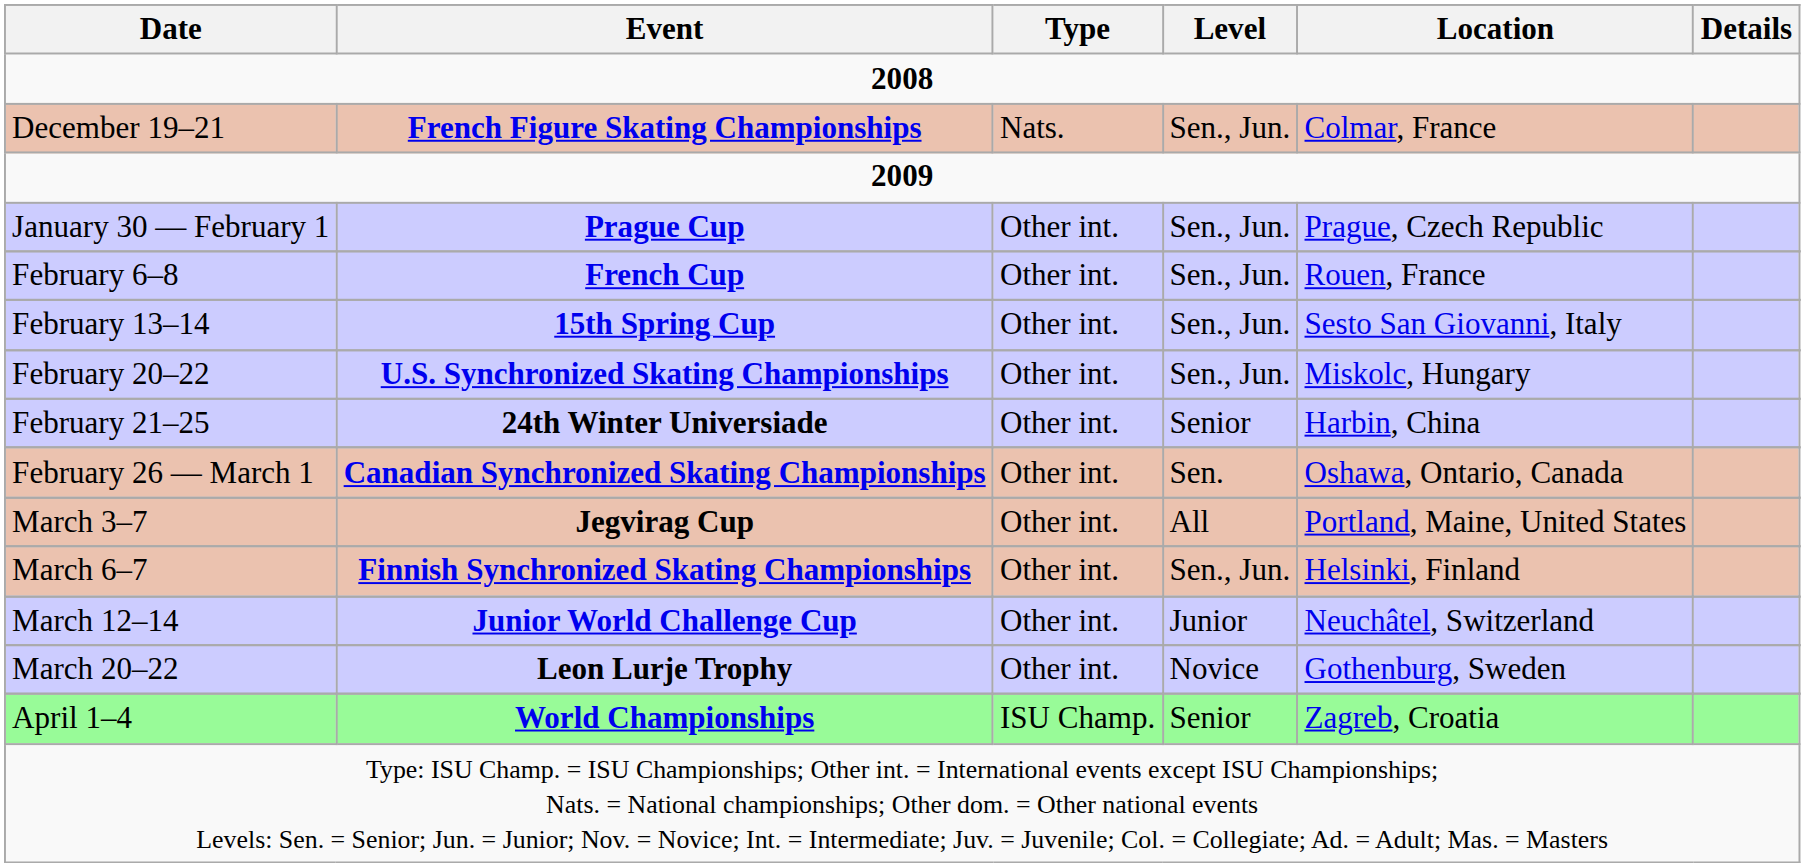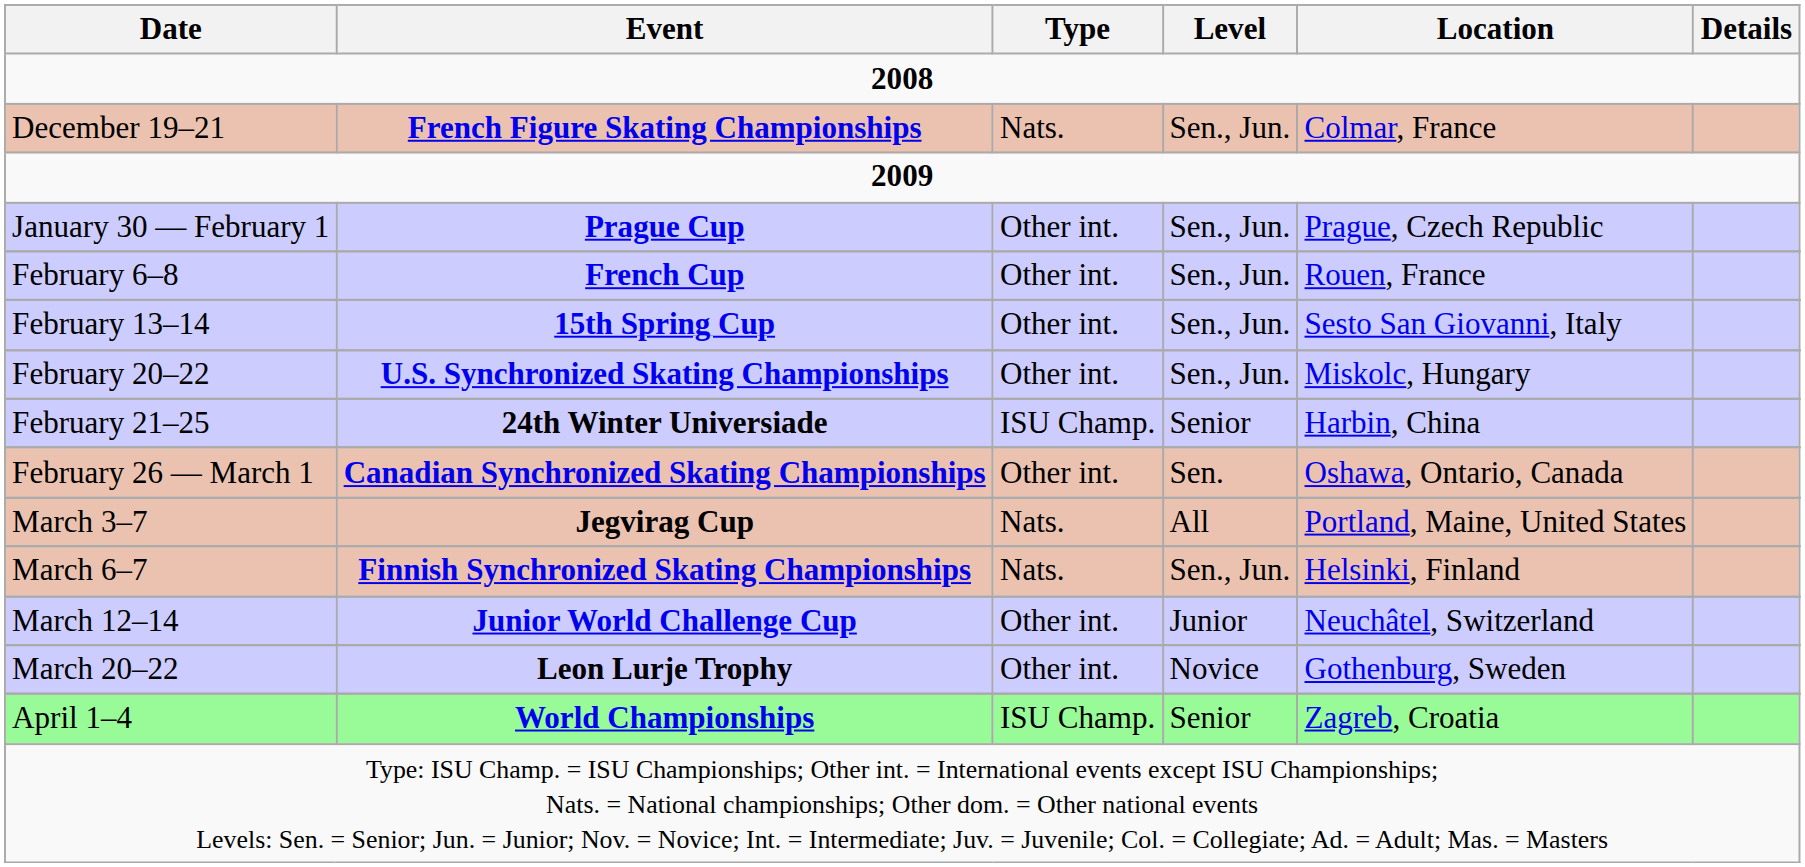 <table class="wikitable">
 <tr>
 <th>Date</th>
 <th>Event</th>
 <th>Type</th>
 <th>Level</th>
 <th>Location</th>
 <th>Details</th>
 </tr>
 <tr>
 <td colspan=7 align=center><strong>2008</strong></td>
 </tr>
 <tr bgcolor=EBC2AF>
 <td>December 19–21</td>
 <td align="center"><strong><a href='#'>French Figure Skating Championships</a></strong></td>
 <td>Nats.</td>
 <td>Sen., Jun.</td>
 <td><a href='#'>Colmar</a>, France</td>
 <td></td>
 </tr>
 <tr>
 <td colspan=7 align=center><strong>2009</strong></td>
 </tr>
 <tr bgcolor=CCCCFF>
 <td>January 30 — February 1</td>
 <td align="center"><strong><a href='#'>Prague Cup</a></strong></td>
 <td>Other int.</td>
 <td>Sen., Jun.</td>
 <td><a href='#'>Prague</a>, Czech Republic</td>
 <td></td>
 </tr>
 <tr>
 </tr>
 <tr bgcolor=CCCCFF>
 <td>February 6–8</td>
 <td align="center"><strong><a href='#'>French Cup</a></strong></td>
 <td>Other int.</td>
 <td>Sen., Jun.</td>
 <td><a href='#'>Rouen</a>, France</td>
 <td></td>
 </tr>
 <tr>
 </tr>
 <tr bgcolor=CCCCFF>
 <td>February 13–14</td>
 <td align="center"><strong><a href='#'>15th Spring Cup</a></strong></td>
 <td>Other int.</td>
 <td>Sen., Jun.</td>
 <td><a href='#'>Sesto San Giovanni</a>, Italy</td>
 <td></td>
 </tr>
 <tr>
 </tr>
 <tr bgcolor=CCCCFF>
 <td>February 20–22</td>
 <td align="center"><strong><a href='#'>U.S. Synchronized Skating Championships</a></strong></td>
 <td>Other int.</td>
 <td>Sen., Jun.</td>
 <td><a href='#'>Miskolc</a>, Hungary</td>
 <td></td>
 </tr>
 <tr>
 </tr>
 <tr bgcolor=CCCCFF>
 <td>February 21–25</td>
 <td align="center"><strong>24th Winter Universiade</strong></td>
-<td>Other int.</td>
+<td>ISU Champ.</td>
 <td>Senior</td>
 <td><a href='#'>Harbin</a>, China</td>
 <td></td>
 </tr>
 <tr>
 </tr>
 <tr bgcolor=EBC2AF>
 <td>February 26 — March 1</td>
 <td align="center"><strong><a href='#'>Canadian Synchronized Skating Championships</a></strong></td>
 <td>Other int.</td>
 <td>Sen.</td>
 <td><a href='#'>Oshawa</a>, Ontario, Canada</td>
 <td></td>
 </tr>
 <tr>
 </tr>
 <tr bgcolor=EBC2AF>
 <td>March 3–7</td>
 <td align="center"><strong>Jegvirag Cup</strong></td>
-<td>Other int.</td>
+<td>Nats.</td>
 <td>All</td>
 <td><a href='#'>Portland</a>, Maine, United States</td>
 <td></td>
 </tr>
 <tr>
 </tr>
 <tr bgcolor=EBC2AF>
 <td>March 6–7</td>
 <td align="center"><strong><a href='#'>Finnish Synchronized Skating Championships</a></strong></td>
-<td>Other int.</td>
+<td>Nats.</td>
 <td>Sen., Jun.</td>
 <td><a href='#'>Helsinki</a>, Finland</td>
 <td></td>
 </tr>
 <tr>
 </tr>
 <tr bgcolor=CCCCFF>
 <td>March 12–14</td>
 <td align="center"><strong><a href='#'>Junior World Challenge Cup</a></strong></td>
 <td>Other int.</td>
 <td>Junior</td>
 <td><a href='#'>Neuchâtel</a>, Switzerland</td>
 <td></td>
 </tr>
 <tr>
 </tr>
 <tr bgcolor=CCCCFF>
 <td>March 20–22</td>
 <td align="center"><strong>Leon Lurje Trophy</strong></td>
 <td>Other int.</td>
 <td>Novice</td>
 <td><a href='#'>Gothenburg</a>, Sweden</td>
 <td></td>
 </tr>
 <tr>
 </tr>
 <tr bgcolor=98FB98>
 <td>April 1–4</td>
 <td align="center"><strong><a href='#'>World Championships</a></strong></td>
 <td>ISU Champ.</td>
 <td>Senior</td>
 <td><a href='#'>Zagreb</a>, Croatia</td>
 <td></td>
 </tr>
 <tr>
 <td colspan=7 align=center><small>Type: ISU Champ. = ISU Championships; Other int. = International events except ISU Championships; <br> Nats. = National championships; Other dom. = Other national events <br> Levels: Sen. = Senior; Jun. = Junior; Nov. = Novice; Int. = Intermediate; Juv. = Juvenile; Col. = Collegiate; Ad. = Adult; Mas. = Masters</small></td>
 </tr>
 </table>
